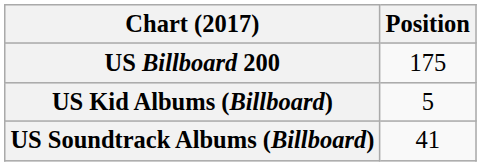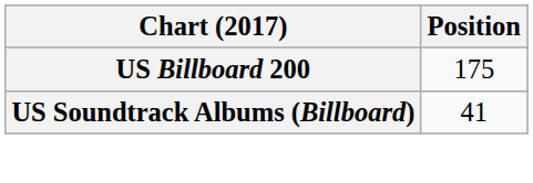 <table class="wikitable sortable plainrowheaders" style="text-align:center">
 <tr>
 <th scope="col">Chart (2017)</th>
 <th scope="col">Position</th>
 </tr>
 <tr>
 <th scope="row">US <em>Billboard</em> 200</th>
 <td>175</td>
 </tr>
 <tr>
-<th scope="row">US Kid Albums (<em>Billboard</em>)</th>
-<td>5</td>
-</tr>
-<tr>
 <th scope="row">US Soundtrack Albums (<em>Billboard</em>)</th>
 <td>41</td>
 </tr>
 </table>
